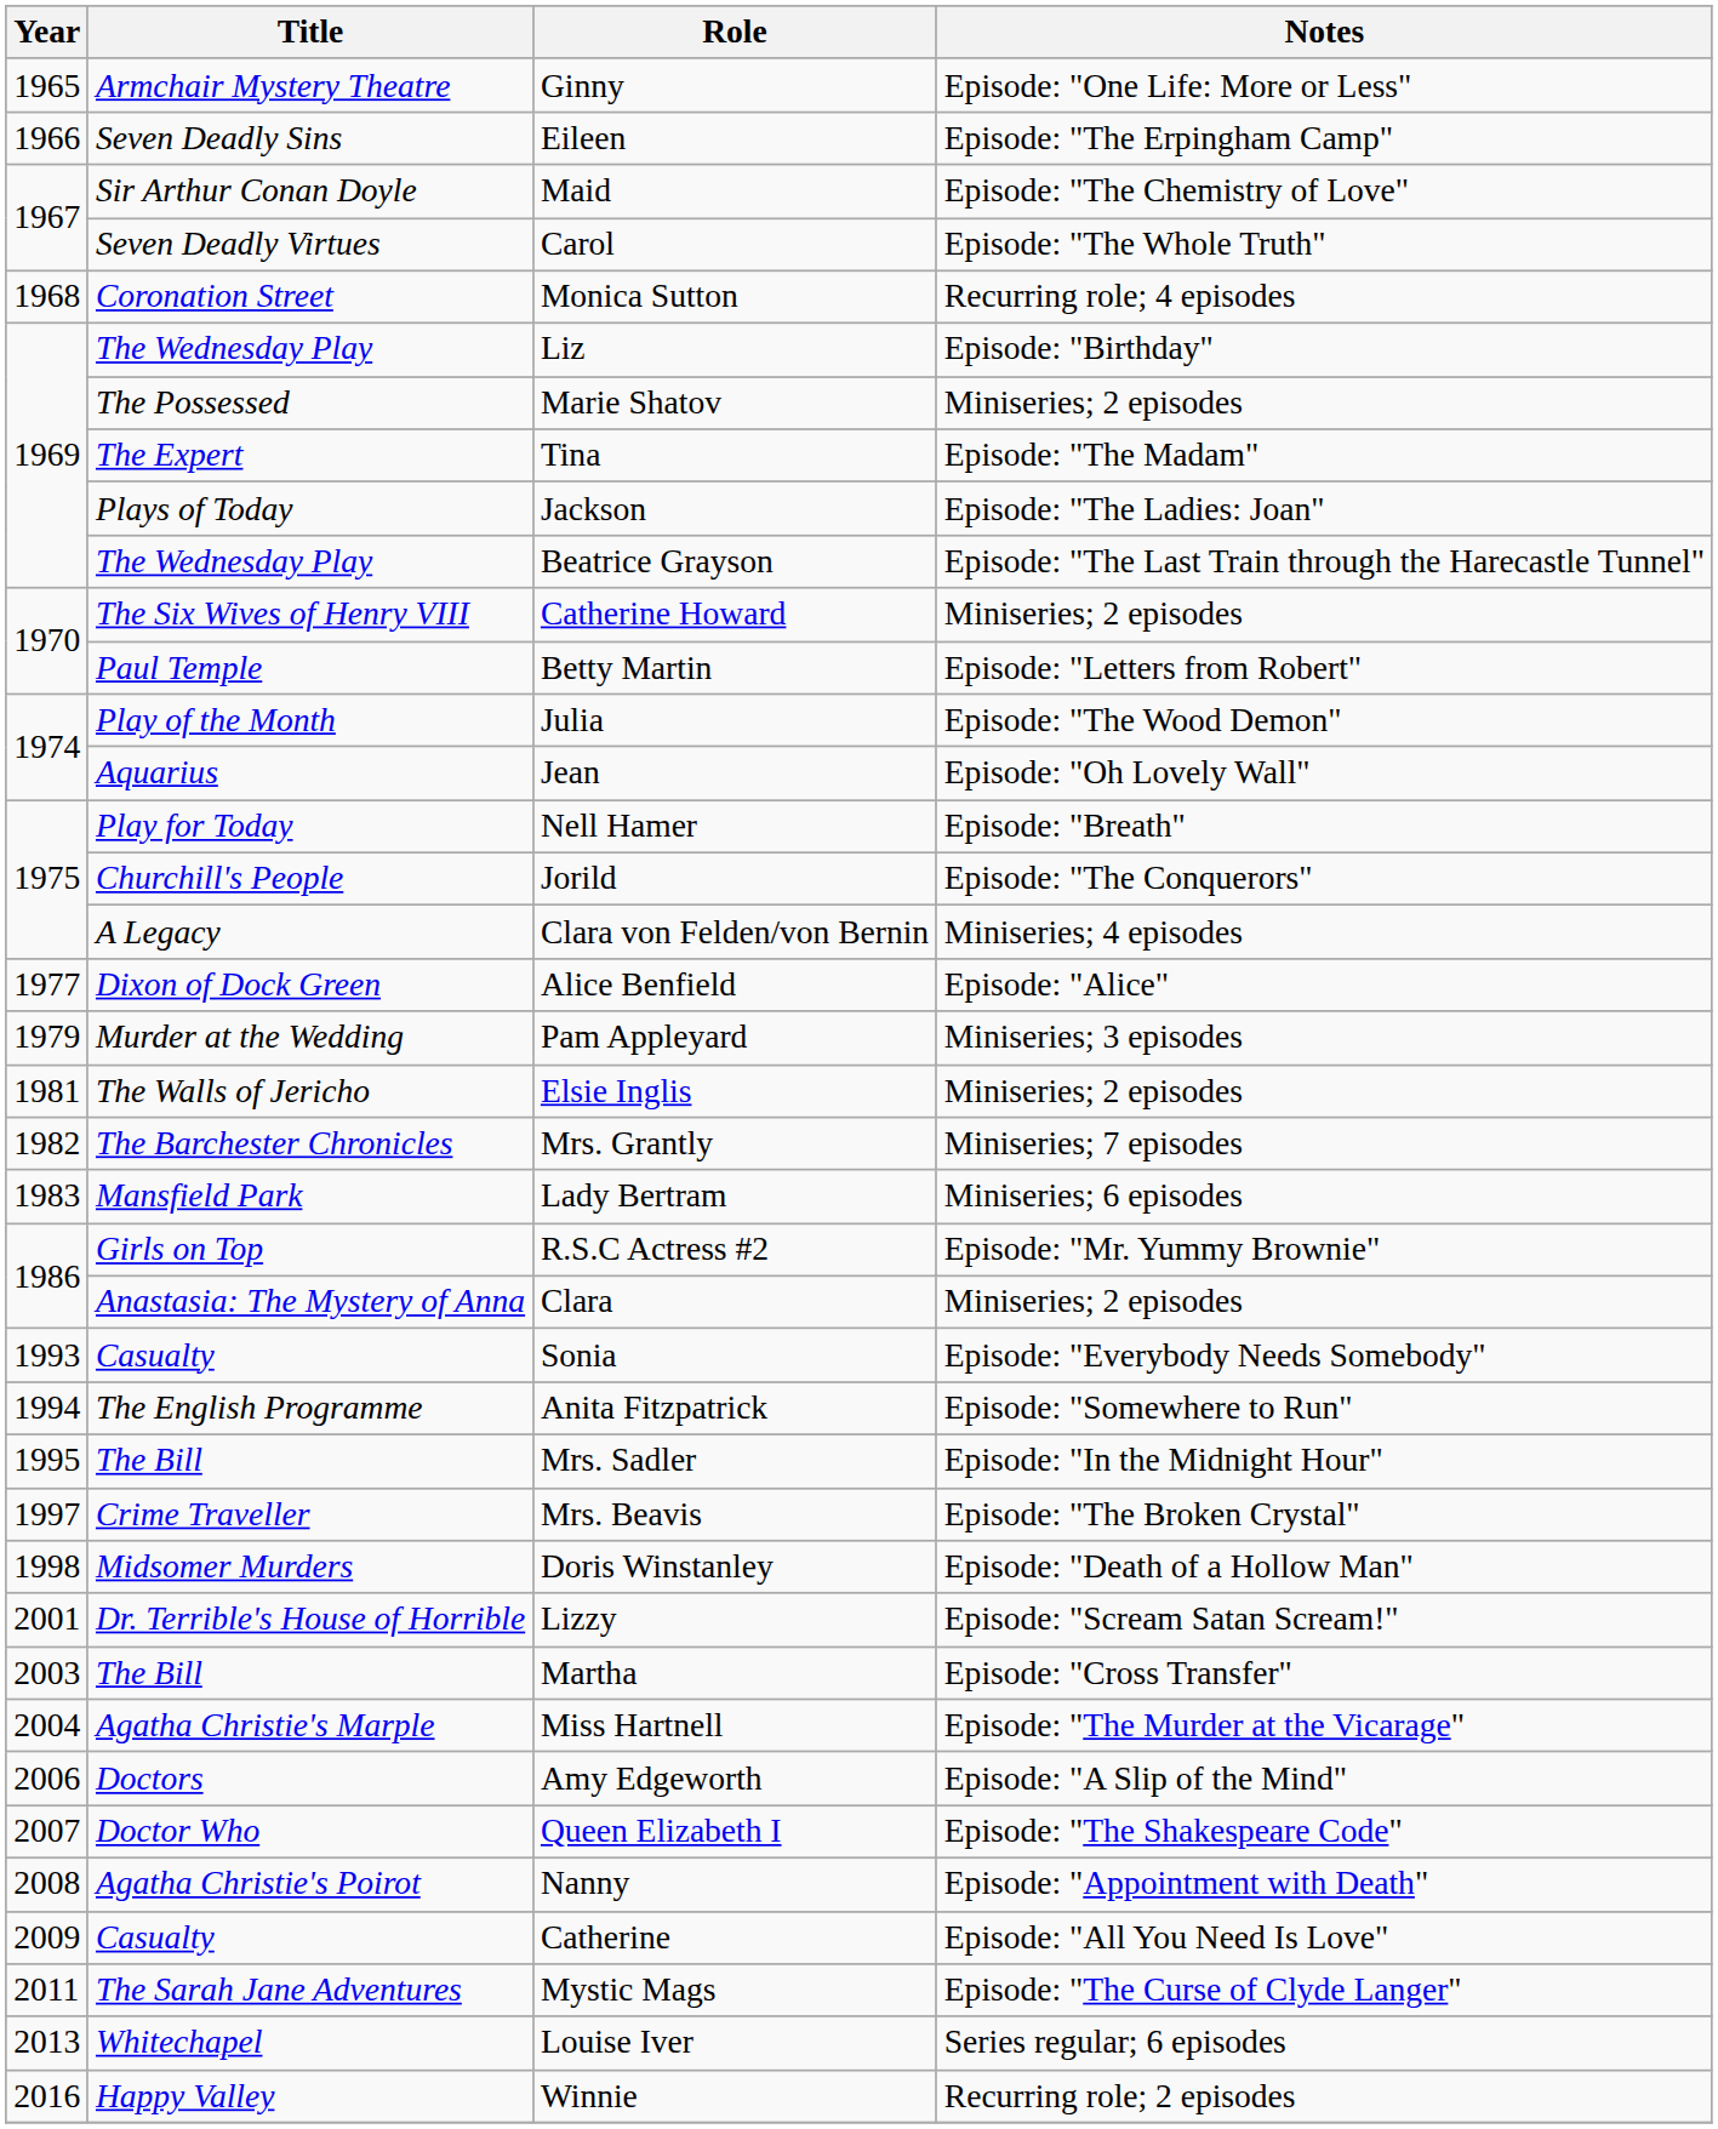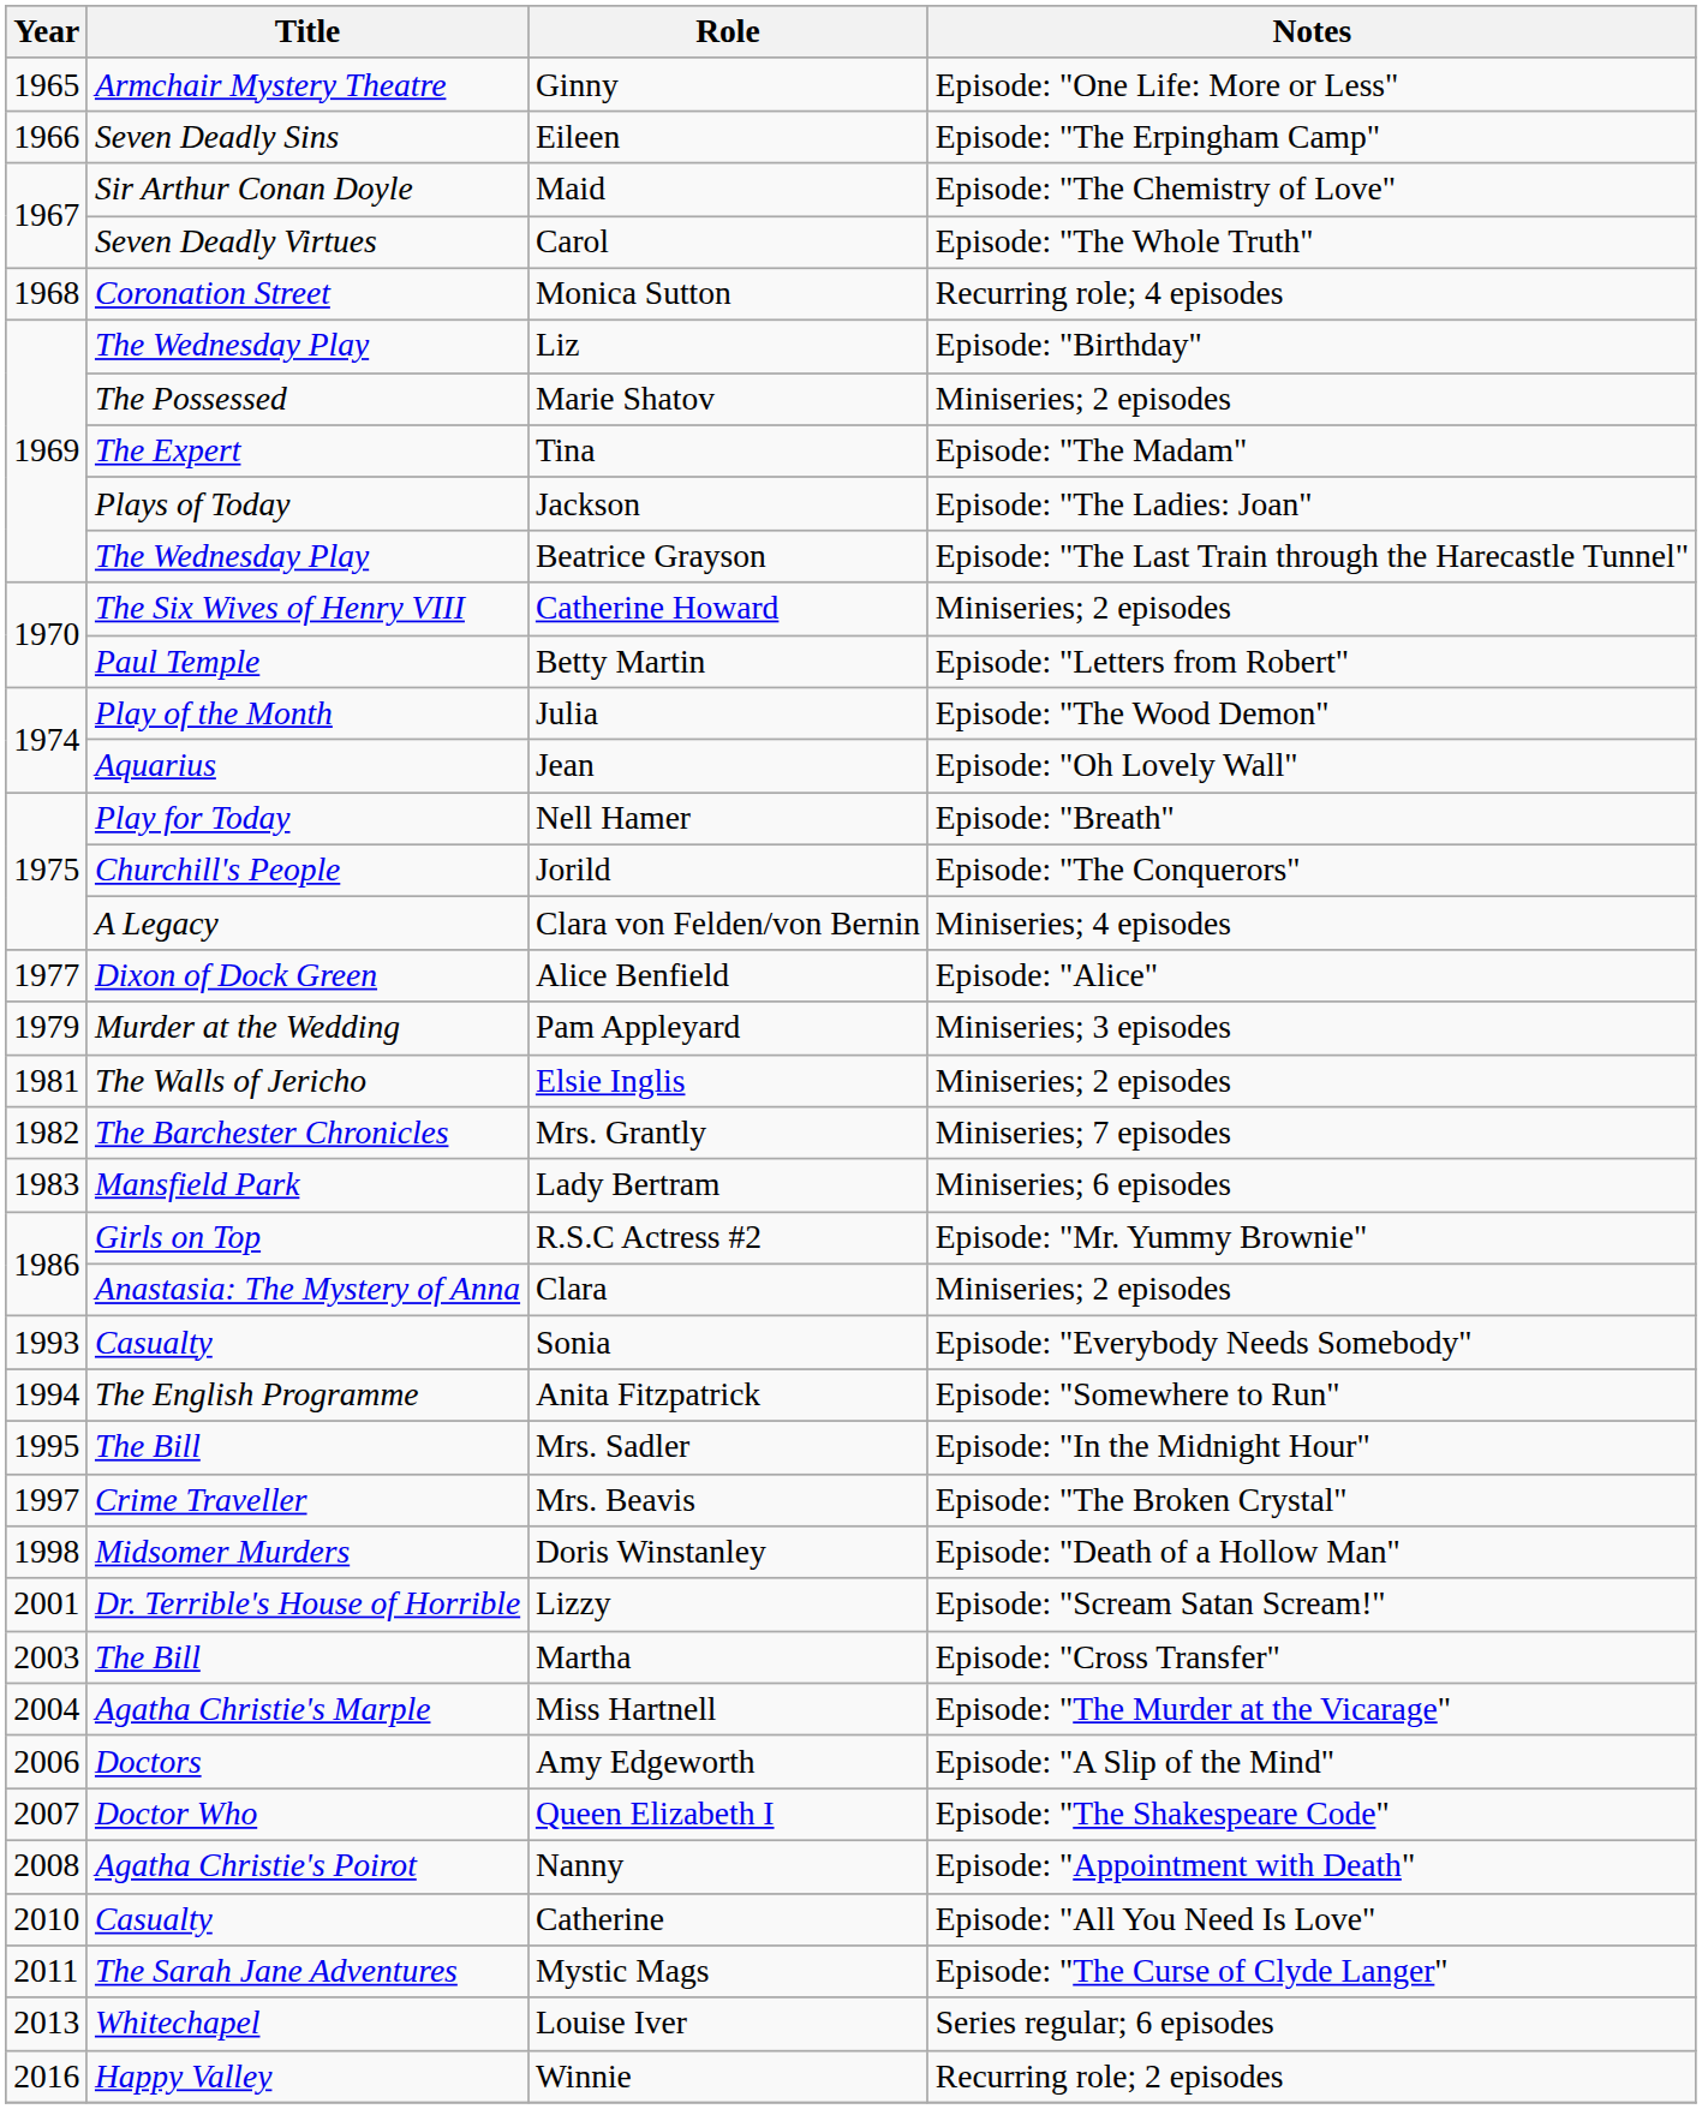 <table class="wikitable sortable">
 <tr>
 <th>Year</th>
 <th>Title</th>
 <th>Role</th>
 <th>Notes</th>
 </tr>
 <tr>
 <td>1965</td>
 <td><em><a href='#'>Armchair Mystery Theatre</a></em></td>
 <td>Ginny</td>
 <td>Episode: "One Life: More or Less"</td>
 </tr>
 <tr>
 <td>1966</td>
 <td><em>Seven Deadly Sins</em></td>
 <td>Eileen</td>
 <td>Episode: "The Erpingham Camp"</td>
 </tr>
 <tr>
 <td rowspan="2">1967</td>
 <td><em>Sir Arthur Conan Doyle</em></td>
 <td>Maid</td>
 <td>Episode: "The Chemistry of Love"</td>
 </tr>
 <tr>
 <td><em>Seven Deadly Virtues</em></td>
 <td>Carol</td>
 <td>Episode: "The Whole Truth"</td>
 </tr>
 <tr>
 <td>1968</td>
 <td><em><a href='#'>Coronation Street</a></em></td>
 <td>Monica Sutton</td>
 <td>Recurring role; 4 episodes</td>
 </tr>
 <tr>
 <td rowspan="5">1969</td>
 <td><em><a href='#'>The Wednesday Play</a></em></td>
 <td>Liz</td>
 <td>Episode: "Birthday"</td>
 </tr>
 <tr>
 <td><em>The Possessed</em></td>
 <td>Marie Shatov</td>
 <td>Miniseries; 2 episodes</td>
 </tr>
 <tr>
 <td><em><a href='#'>The Expert</a></em></td>
 <td>Tina</td>
 <td>Episode: "The Madam"</td>
 </tr>
 <tr>
 <td><em>Plays of Today</em></td>
 <td>Jackson</td>
 <td>Episode: "The Ladies: Joan"</td>
 </tr>
 <tr>
 <td><em><a href='#'>The Wednesday Play</a></em></td>
 <td>Beatrice Grayson</td>
 <td>Episode: "The Last Train through the Harecastle Tunnel"</td>
 </tr>
 <tr>
 <td rowspan="2">1970</td>
 <td><em><a href='#'>The Six Wives of Henry VIII</a></em></td>
 <td><a href='#'>Catherine Howard</a></td>
 <td>Miniseries; 2 episodes</td>
 </tr>
 <tr>
 <td><em><a href='#'>Paul Temple</a></em></td>
 <td>Betty Martin</td>
 <td>Episode: "Letters from Robert"</td>
 </tr>
 <tr>
 <td rowspan="2">1974</td>
 <td><em><a href='#'>Play of the Month</a></em></td>
 <td>Julia</td>
 <td>Episode: "The Wood Demon"</td>
 </tr>
 <tr>
 <td><em><a href='#'>Aquarius</a></em></td>
 <td>Jean</td>
 <td>Episode: "Oh Lovely Wall"</td>
 </tr>
 <tr>
 <td rowspan="3">1975</td>
 <td><em><a href='#'>Play for Today</a></em></td>
 <td>Nell Hamer</td>
 <td>Episode: "Breath"</td>
 </tr>
 <tr>
 <td><em><a href='#'>Churchill's People</a></em></td>
 <td>Jorild</td>
 <td>Episode: "The Conquerors"</td>
 </tr>
 <tr>
 <td><em>A Legacy</em></td>
 <td>Clara von Felden/von Bernin</td>
 <td>Miniseries; 4 episodes</td>
 </tr>
 <tr>
 <td>1977</td>
 <td><em><a href='#'>Dixon of Dock Green</a></em></td>
 <td>Alice Benfield</td>
 <td>Episode: "Alice"</td>
 </tr>
 <tr>
 <td>1979</td>
 <td><em>Murder at the Wedding</em></td>
 <td>Pam Appleyard</td>
 <td>Miniseries; 3 episodes</td>
 </tr>
 <tr>
 <td>1981</td>
 <td><em>The Walls of Jericho</em></td>
 <td><a href='#'>Elsie Inglis</a></td>
 <td>Miniseries; 2 episodes</td>
 </tr>
 <tr>
 <td>1982</td>
 <td><em><a href='#'>The Barchester Chronicles</a></em></td>
 <td>Mrs. Grantly</td>
 <td>Miniseries; 7 episodes</td>
 </tr>
 <tr>
 <td>1983</td>
 <td><em><a href='#'>Mansfield Park</a></em></td>
 <td>Lady Bertram</td>
 <td>Miniseries; 6 episodes</td>
 </tr>
 <tr>
 <td rowspan="2">1986</td>
 <td><em><a href='#'>Girls on Top</a></em></td>
 <td>R.S.C Actress #2</td>
 <td>Episode: "Mr. Yummy Brownie"</td>
 </tr>
 <tr>
 <td><em><a href='#'>Anastasia: The Mystery of Anna</a></em></td>
 <td>Clara</td>
 <td>Miniseries; 2 episodes</td>
 </tr>
 <tr>
 <td>1993</td>
 <td><em><a href='#'>Casualty</a></em></td>
 <td>Sonia</td>
 <td>Episode: "Everybody Needs Somebody"</td>
 </tr>
 <tr>
 <td>1994</td>
 <td><em>The English Programme</em></td>
 <td>Anita Fitzpatrick</td>
 <td>Episode: "Somewhere to Run"</td>
 </tr>
 <tr>
 <td>1995</td>
 <td><em><a href='#'>The Bill</a></em></td>
 <td>Mrs. Sadler</td>
 <td>Episode: "In the Midnight Hour"</td>
 </tr>
 <tr>
 <td>1997</td>
 <td><em><a href='#'>Crime Traveller</a></em></td>
 <td>Mrs. Beavis</td>
 <td>Episode: "The Broken Crystal"</td>
 </tr>
 <tr>
 <td>1998</td>
 <td><em><a href='#'>Midsomer Murders</a></em></td>
 <td>Doris Winstanley</td>
 <td>Episode: "Death of a Hollow Man"</td>
 </tr>
 <tr>
 <td>2001</td>
 <td><em><a href='#'>Dr. Terrible's House of Horrible</a></em></td>
 <td>Lizzy</td>
 <td>Episode: "Scream Satan Scream!"</td>
 </tr>
 <tr>
 <td>2003</td>
 <td><em><a href='#'>The Bill</a></em></td>
 <td>Martha</td>
 <td>Episode: "Cross Transfer"</td>
 </tr>
 <tr>
 <td>2004</td>
 <td><em><a href='#'>Agatha Christie's Marple</a></em></td>
 <td>Miss Hartnell</td>
 <td>Episode: "<a href='#'>The Murder at the Vicarage</a>"</td>
 </tr>
 <tr>
 <td>2006</td>
 <td><em><a href='#'>Doctors</a></em></td>
 <td>Amy Edgeworth</td>
 <td>Episode: "A Slip of the Mind"</td>
 </tr>
 <tr>
 <td>2007</td>
 <td><em><a href='#'>Doctor Who</a></em></td>
 <td><a href='#'>Queen Elizabeth I</a></td>
 <td>Episode: "<a href='#'>The Shakespeare Code</a>"</td>
 </tr>
 <tr>
 <td>2008</td>
 <td><em><a href='#'>Agatha Christie's Poirot</a></em></td>
 <td>Nanny</td>
 <td>Episode: "<a href='#'>Appointment with Death</a>"</td>
 </tr>
 <tr>
-<td>2009</td>
+<td>2010</td>
 <td><em><a href='#'>Casualty</a></em></td>
 <td>Catherine</td>
 <td>Episode: "All You Need Is Love"</td>
 </tr>
 <tr>
 <td>2011</td>
 <td><em><a href='#'>The Sarah Jane Adventures</a></em></td>
 <td>Mystic Mags</td>
 <td>Episode: "<a href='#'>The Curse of Clyde Langer</a>"</td>
 </tr>
 <tr>
 <td>2013</td>
 <td><em><a href='#'>Whitechapel</a></em></td>
 <td>Louise Iver</td>
 <td>Series regular; 6 episodes</td>
 </tr>
 <tr>
 <td>2016</td>
 <td><em><a href='#'>Happy Valley</a></em></td>
 <td>Winnie</td>
 <td>Recurring role; 2 episodes</td>
 </tr>
 <tr>
 </tr>
 </table>
